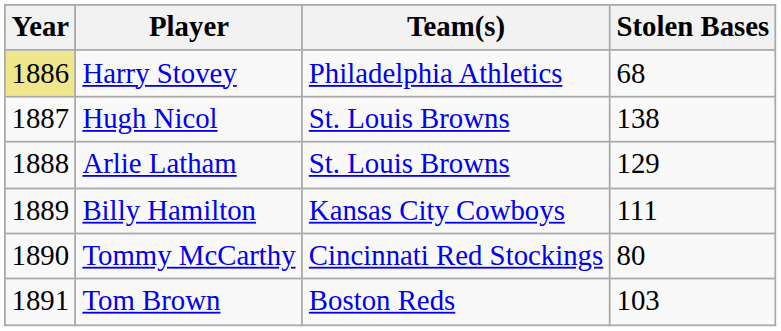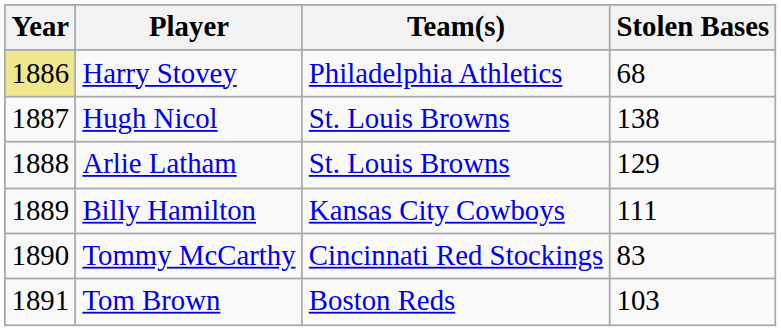 <table class="wikitable sortable">
 <tr>
 <th>Year</th>
 <th>Player</th>
 <th>Team(s)</th>
 <th>Stolen Bases</th>
 </tr>
 <tr>
 <td style="background: khaki;">1886</td>
 <td><a href='#'>Harry Stovey</a></td>
 <td><a href='#'>Philadelphia Athletics</a></td>
 <td>68</td>
 </tr>
 <tr>
 <td>1887</td>
 <td><a href='#'>Hugh Nicol</a></td>
 <td><a href='#'>St. Louis Browns</a></td>
 <td>138</td>
 </tr>
 <tr>
 <td>1888</td>
 <td><a href='#'>Arlie Latham</a></td>
 <td><a href='#'>St. Louis Browns</a></td>
 <td>129</td>
 </tr>
 <tr>
 <td>1889</td>
 <td><a href='#'>Billy Hamilton</a></td>
 <td><a href='#'>Kansas City Cowboys</a></td>
 <td>111</td>
 </tr>
 <tr>
 <td>1890</td>
 <td><a href='#'>Tommy McCarthy</a></td>
 <td><a href='#'>Cincinnati Red Stockings</a></td>
-<td>80</td>
+<td>83</td>
 </tr>
 <tr>
 <td>1891</td>
 <td><a href='#'>Tom Brown</a></td>
 <td><a href='#'>Boston Reds</a></td>
 <td>103</td>
 </tr>
 </table>
